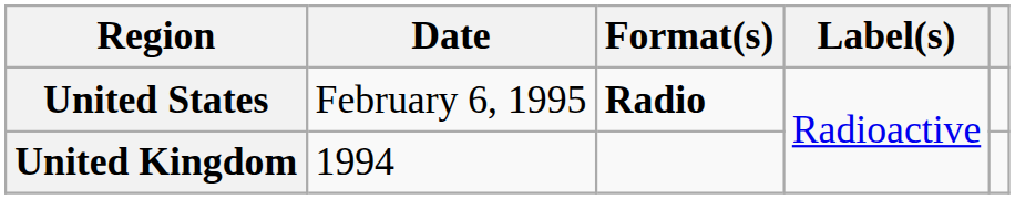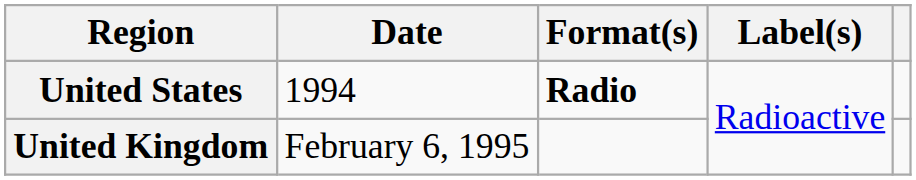 <table class="wikitable plainrowheaders">
 <tr>
 <th scope="col">Region</th>
 <th scope="col">Date</th>
 <th scope="col">Format(s)</th>
 <th scope="col">Label(s)</th>
 <th scope="col"></th>
 </tr>
 <tr>
 <th scope="row">United States</th>
-<td>February 6, 1995</td>
+<td>1994</td>
 <td><strong>Radio</strong></td>
 <td rowspan="2"><a href='#'>Radioactive</a></td>
 <td></td>
 </tr>
 <tr>
 <th scope="row">United Kingdom</th>
-<td>1994</td>
+<td>February 6, 1995</td>
 <td></td>
 <td></td>
 </tr>
 </table>
